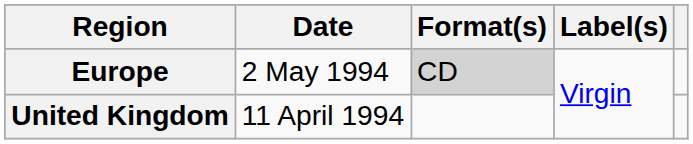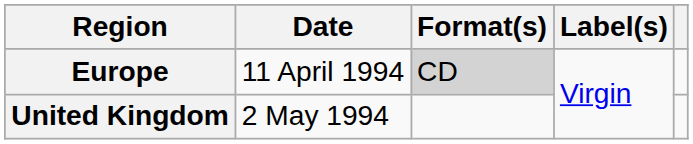 <table class="wikitable plainrowheaders">
 <tr>
 <th scope="col">Region</th>
 <th scope="col">Date</th>
 <th scope="col">Format(s)</th>
 <th scope="col">Label(s)</th>
 <th scope="col"></th>
 </tr>
 <tr>
 <th scope="row">Europe</th>
-<td>2 May 1994</td>
+<td>11 April 1994</td>
 <td style="background: lightgrey;">CD</td>
 <td rowspan="2"><a href='#'>Virgin</a></td>
 <td></td>
 </tr>
 <tr>
 <th scope="row">United Kingdom</th>
-<td>11 April 1994</td>
+<td>2 May 1994</td>
 <td></td>
 <td></td>
 </tr>
 </table>
